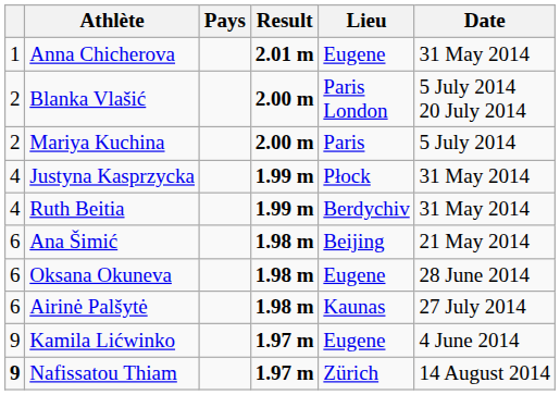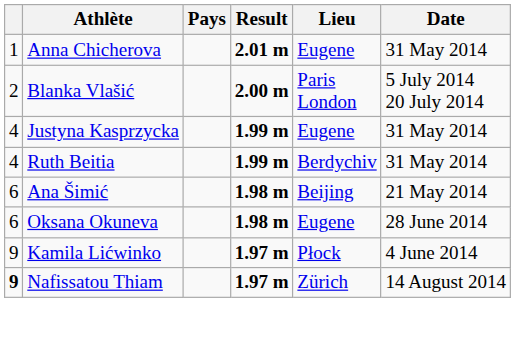 <table class="wikitable">
 <tr>
 <th></th>
 <th>Athlète</th>
 <th>Pays</th>
 <th>Result</th>
 <th>Lieu</th>
 <th>Date</th>
 </tr>
 <tr>
 <td>1</td>
 <td><a href='#'>Anna Chicherova</a></td>
 <td></td>
 <td><strong>2.01 m</strong></td>
 <td><a href='#'>Eugene</a></td>
 <td>31 May 2014</td>
 </tr>
 <tr>
 <td>2</td>
 <td><a href='#'>Blanka Vlašić</a></td>
 <td></td>
 <td><strong>2.00 m</strong></td>
 <td><a href='#'>Paris</a><br><a href='#'>London</a></td>
 <td>5 July 2014<br>20 July 2014</td>
 </tr>
 <tr>
-<td>2</td>
-<td><a href='#'>Mariya Kuchina</a></td>
-<td></td>
-<td><strong>2.00 m</strong></td>
-<td><a href='#'>Paris</a></td>
-<td>5 July 2014</td>
-</tr>
-<tr>
 <td>4</td>
 <td><a href='#'>Justyna Kasprzycka</a></td>
 <td></td>
 <td><strong>1.99 m</strong></td>
-<td><a href='#'>Płock</a></td>
+<td><a href='#'>Eugene</a></td>
 <td>31 May 2014</td>
 </tr>
 <tr>
 <td>4</td>
 <td><a href='#'>Ruth Beitia</a></td>
 <td></td>
 <td><strong>1.99 m</strong></td>
 <td><a href='#'>Berdychiv</a></td>
 <td>31 May 2014</td>
 </tr>
 <tr>
 <td>6</td>
 <td><a href='#'>Ana Šimić</a></td>
 <td></td>
 <td><strong>1.98 m</strong></td>
 <td><a href='#'>Beijing</a></td>
 <td>21 May 2014</td>
 </tr>
 <tr>
 <td>6</td>
 <td><a href='#'>Oksana Okuneva</a></td>
 <td></td>
 <td><strong>1.98 m</strong></td>
 <td><a href='#'>Eugene</a></td>
 <td>28 June 2014</td>
 </tr>
 <tr>
-<td>6</td>
-<td><a href='#'>Airinė Palšytė</a></td>
-<td></td>
-<td><strong>1.98 m</strong></td>
-<td><a href='#'>Kaunas</a></td>
-<td>27 July 2014</td>
-</tr>
-<tr>
 <td>9</td>
 <td><a href='#'>Kamila Lićwinko</a></td>
 <td></td>
 <td><strong>1.97 m</strong></td>
-<td><a href='#'>Eugene</a></td>
+<td><a href='#'>Płock</a></td>
 <td>4 June 2014</td>
 </tr>
 <tr>
 <td><strong>9</strong></td>
 <td><a href='#'>Nafissatou Thiam</a></td>
 <td></td>
 <td><strong>1.97 m</strong></td>
 <td><a href='#'>Zürich</a></td>
 <td>14 August 2014</td>
 </tr>
 </table>
